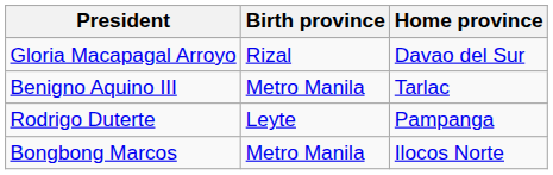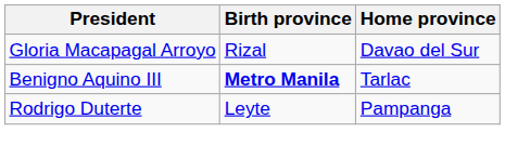 <table class="sortable wikitable">
 <tr>
 <th>President</th>
 <th>Birth province</th>
 <th>Home province</th>
 </tr>
 <tr>
 <td><a href='#'>Gloria Macapagal Arroyo</a></td>
 <td><a href='#'>Rizal</a></td>
 <td><a href='#'>Davao del Sur</a></td>
 </tr>
 <tr>
 <td><a href='#'>Benigno Aquino III</a></td>
-<td><a href='#'>Metro Manila</a></td>
+<td><strong><a href='#'>Metro Manila</a></strong></td>
 <td><a href='#'>Tarlac</a></td>
 </tr>
 <tr>
 <td><a href='#'>Rodrigo Duterte</a></td>
 <td><a href='#'>Leyte</a></td>
 <td><a href='#'>Pampanga</a></td>
 </tr>
-<tr>
-<td><a href='#'>Bongbong Marcos</a></td>
-<td><a href='#'>Metro Manila</a></td>
-<td><a href='#'>Ilocos Norte</a></td>
-</tr>
 </table>
